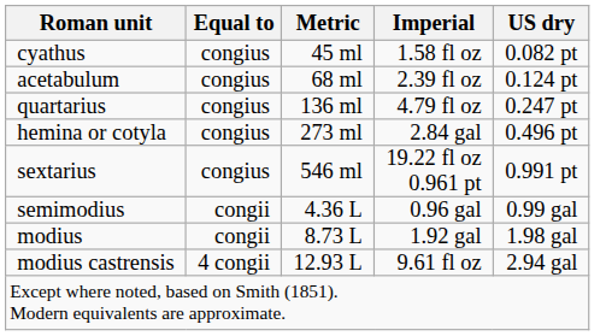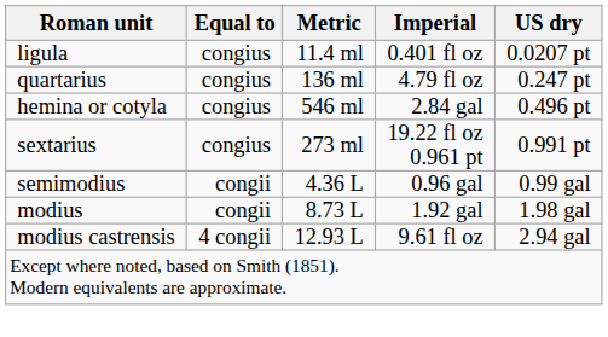 <table class="wikitable">
 <tr>
 <th>Roman unit</th>
 <th>Equal to</th>
 <th>Metric</th>
 <th>Imperial</th>
 <th>US dry</th>
 </tr>
 <tr>
-<td style="padding:0 8px;">cyathus</td>
+<td style="padding:0 8px;">ligula</td>
 <td style="padding:0 8px; text-align:right;"> congius</td>
-<td style="padding:0 8px; text-align:right;">45 ml</td>
-<td style="padding:0 8px; text-align:right;">1.58 fl oz</td>
-<td style="padding:0 8px; text-align:right;">0.082 pt</td>
-</tr>
-<tr>
-<td style="padding:0 8px;">acetabulum</td>
-<td style="padding:0 8px; text-align:right;"> congius</td>
-<td style="padding:0 8px; text-align:right;">68 ml</td>
-<td style="padding:0 8px; text-align:right;">2.39 fl oz</td>
-<td style="padding:0 8px; text-align:right;">0.124 pt</td>
+<td style="padding:0 8px; text-align:right;">11.4 ml</td>
+<td style="padding:0 8px; text-align:right;">0.401 fl oz</td>
+<td style="padding:0 8px; text-align:right;">0.0207 pt</td>
 </tr>
 <tr>
 <td style="padding:0 8px;">quartarius</td>
 <td style="padding:0 8px; text-align:right;"> congius</td>
 <td style="padding:0 8px; text-align:right;">136 ml</td>
 <td style="padding:0 8px; text-align:right;">4.79 fl oz</td>
 <td style="padding:0 8px; text-align:right;">0.247 pt</td>
 </tr>
 <tr>
 <td style="padding:0 8px;">hemina or cotyla</td>
 <td style="padding:0 8px; text-align:right;"> congius</td>
-<td style="padding:0 8px; text-align:right;">273 ml</td>
+<td style="padding:0 8px; text-align:right;">546 ml</td>
 <td style="padding:0 8px; text-align:right;">2.84 gal</td>
 <td style="padding:0 8px; text-align:right;">0.496 pt</td>
 </tr>
 <tr>
 <td style="padding:0 8px;">sextarius</td>
 <td style="padding:0 8px; text-align:right;"> congius</td>
-<td style="padding:0 8px; text-align:right;">546 ml</td>
+<td style="padding:0 8px; text-align:right;">273 ml</td>
 <td style="padding:0 8px; text-align:right;">19.22 fl oz<br>0.961 pt</td>
 <td style="padding:0 8px; text-align:right;">0.991 pt</td>
 </tr>
 <tr>
 <td style="padding:0 8px;">semimodius</td>
 <td style="padding:0 8px; text-align:right;"> congii</td>
 <td style="padding:0 8px; text-align:right;">4.36 L</td>
 <td style="padding:0 8px; text-align:right;">0.96 gal</td>
 <td style="padding:0 8px; text-align:right;">0.99 gal</td>
 </tr>
 <tr>
 <td style="padding:0 8px;">modius</td>
 <td style="padding:0 8px; text-align:right;"> congii</td>
 <td style="padding:0 8px; text-align:right;">8.73 L</td>
 <td style="padding:0 8px; text-align:right;">1.92 gal</td>
 <td style="padding:0 8px; text-align:right;">1.98 gal</td>
 </tr>
 <tr>
 <td style="padding:0 8px;">modius castrensis</td>
 <td style="padding:0 8px; text-align:right;">4 congii</td>
 <td style="padding:0 8px; text-align:right;">12.93 L</td>
 <td style="padding:0 8px; text-align:right;">9.61 fl oz</td>
 <td style="padding:0 8px; text-align:right;">2.94 gal</td>
 </tr>
 <tr>
 <td colspan=5 style="font-size:smaller;">Except where noted, based on Smith (1851).<br>Modern equivalents are approximate.</td>
 </tr>
 </table>
